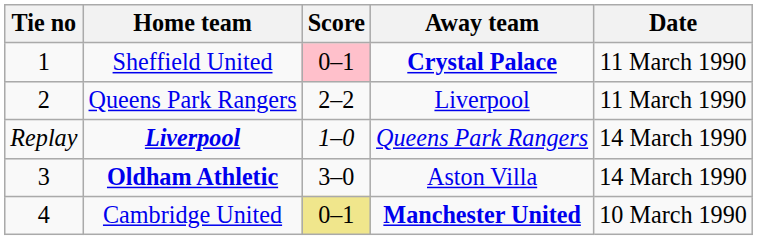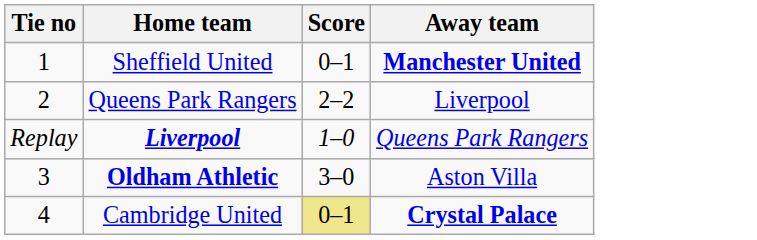 <table class="wikitable" style="text-align: center">
 <tr>
 <th>Tie no</th>
 <th>Home team</th>
 <th>Score</th>
 <th>Away team</th>
-<th>Date</th>
 </tr>
 <tr>
 <td>1</td>
 <td><a href='#'>Sheffield United</a></td>
-<td style="background: pink;">0–1</td>
-<td><strong><a href='#'>Crystal Palace</a></strong></td>
-<td>11 March 1990</td>
+<td>0–1</td>
+<td><strong><a href='#'>Manchester United</a></strong></td>
 </tr>
 <tr>
 <td>2</td>
 <td><a href='#'>Queens Park Rangers</a></td>
 <td>2–2</td>
 <td><a href='#'>Liverpool</a></td>
-<td>11 March 1990</td>
 </tr>
 <tr>
 <td><em>Replay</em></td>
 <td><strong><em><a href='#'>Liverpool</a></em></strong></td>
 <td><em>1–0</em></td>
 <td><em><a href='#'>Queens Park Rangers</a></em></td>
-<td>14 March 1990</td>
 </tr>
 <tr>
 <td>3</td>
 <td><strong><a href='#'>Oldham Athletic</a></strong></td>
 <td>3–0</td>
 <td><a href='#'>Aston Villa</a></td>
-<td>14 March 1990</td>
 </tr>
 <tr>
 <td>4</td>
 <td><a href='#'>Cambridge United</a></td>
 <td style="background: khaki;">0–1</td>
-<td><strong><a href='#'>Manchester United</a></strong></td>
-<td>10 March 1990</td>
+<td><strong><a href='#'>Crystal Palace</a></strong></td>
 </tr>
 </table>
